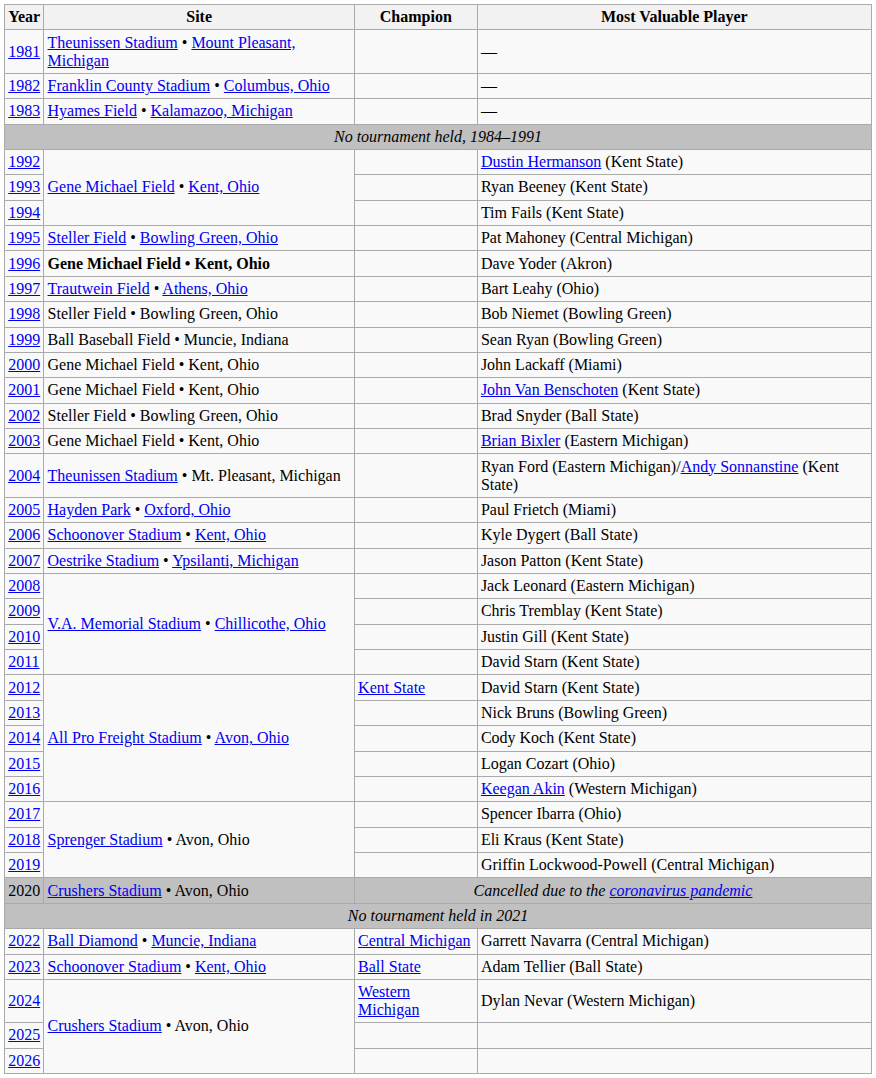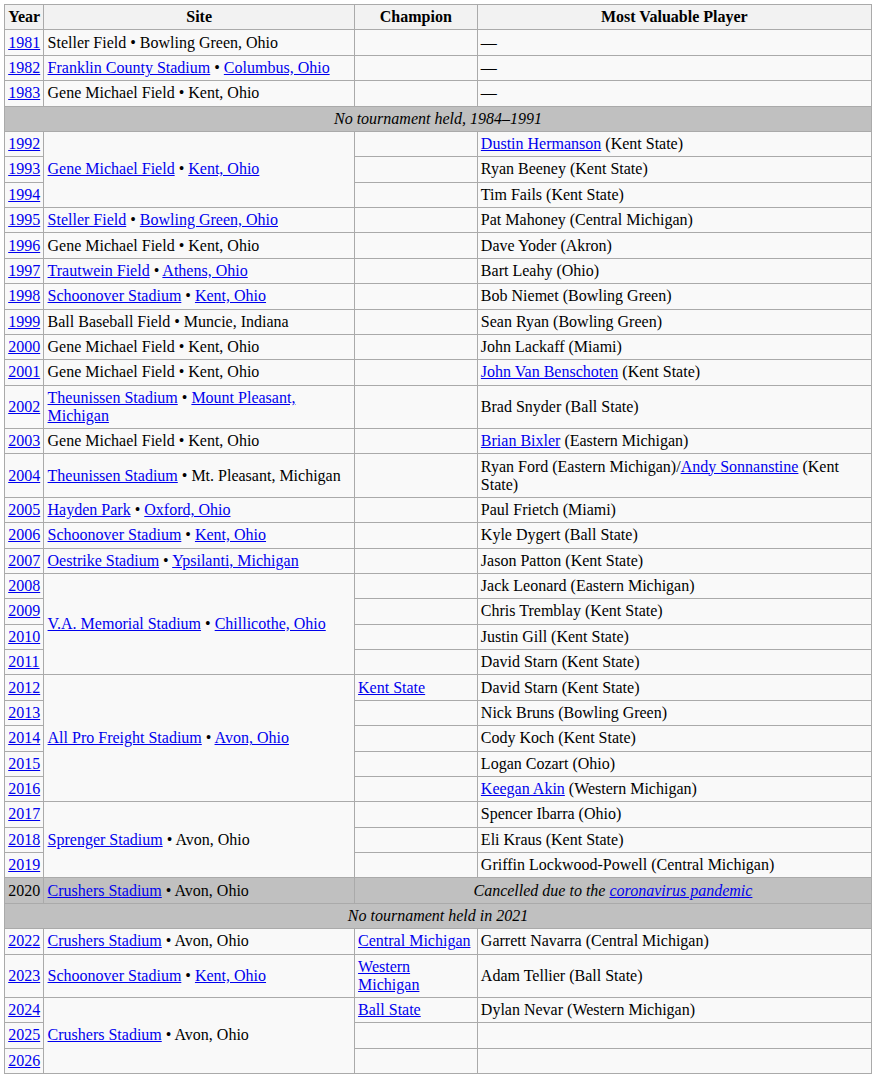 <table class="wikitable">
 <tr>
 <th>Year</th>
 <th>Site</th>
 <th>Champion</th>
 <th>Most Valuable Player</th>
 </tr>
 <tr>
 <td><a href='#'>1981</a></td>
-<td><a href='#'>Theunissen Stadium</a> • <a href='#'>Mount Pleasant, Michigan</a></td>
+<td>Steller Field • Bowling Green, Ohio</td>
 <td></td>
 <td>—</td>
 </tr>
 <tr>
 <td><a href='#'>1982</a></td>
 <td><a href='#'>Franklin County Stadium</a> • <a href='#'>Columbus, Ohio</a></td>
 <td></td>
 <td>—</td>
 </tr>
 <tr>
 <td><a href='#'>1983</a></td>
-<td><a href='#'>Hyames Field</a> • <a href='#'>Kalamazoo, Michigan</a></td>
+<td>Gene Michael Field • Kent, Ohio</td>
 <td></td>
 <td>—</td>
 </tr>
 <tr style="background: silver">
 <td colspan="4" align=center><em>No tournament held, 1984–1991</em></td>
 </tr>
 <tr>
 <td><a href='#'>1992</a></td>
 <td rowspan="3"><a href='#'>Gene Michael Field</a> • <a href='#'>Kent, Ohio</a></td>
 <td></td>
 <td><a href='#'>Dustin Hermanson</a> (Kent State)</td>
 </tr>
 <tr>
 <td><a href='#'>1993</a></td>
 <td></td>
 <td>Ryan Beeney (Kent State)</td>
 </tr>
 <tr>
 <td><a href='#'>1994</a></td>
 <td></td>
 <td>Tim Fails (Kent State)</td>
 </tr>
 <tr>
 <td><a href='#'>1995</a></td>
 <td><a href='#'>Steller Field</a> • <a href='#'>Bowling Green, Ohio</a></td>
 <td></td>
 <td>Pat Mahoney (Central Michigan)</td>
 </tr>
 <tr>
 <td><a href='#'>1996</a></td>
-<td><strong>Gene Michael Field • Kent, Ohio</strong></td>
+<td>Gene Michael Field • Kent, Ohio</td>
 <td></td>
 <td>Dave Yoder (Akron)</td>
 </tr>
 <tr>
 <td><a href='#'>1997</a></td>
 <td><a href='#'>Trautwein Field</a> • <a href='#'>Athens, Ohio</a></td>
 <td></td>
 <td>Bart Leahy (Ohio)</td>
 </tr>
 <tr>
 <td><a href='#'>1998</a></td>
-<td>Steller Field • Bowling Green, Ohio</td>
+<td><a href='#'>Schoonover Stadium</a> • <a href='#'>Kent, Ohio</a></td>
 <td></td>
 <td>Bob Niemet (Bowling Green)</td>
 </tr>
 <tr>
 <td><a href='#'>1999</a></td>
 <td>Ball Baseball Field • Muncie, Indiana</td>
 <td></td>
 <td>Sean Ryan (Bowling Green)</td>
 </tr>
 <tr>
 <td><a href='#'>2000</a></td>
 <td>Gene Michael Field • Kent, Ohio</td>
 <td></td>
 <td>John Lackaff (Miami)</td>
 </tr>
 <tr>
 <td><a href='#'>2001</a></td>
 <td>Gene Michael Field • Kent, Ohio</td>
 <td></td>
 <td><a href='#'>John Van Benschoten</a> (Kent State)</td>
 </tr>
 <tr>
 <td><a href='#'>2002</a></td>
-<td>Steller Field • Bowling Green, Ohio</td>
+<td><a href='#'>Theunissen Stadium</a> • <a href='#'>Mount Pleasant, Michigan</a></td>
 <td></td>
 <td>Brad Snyder (Ball State)</td>
 </tr>
 <tr>
 <td><a href='#'>2003</a></td>
 <td>Gene Michael Field • Kent, Ohio</td>
 <td></td>
 <td><a href='#'>Brian Bixler</a> (Eastern Michigan)</td>
 </tr>
 <tr>
 <td><a href='#'>2004</a></td>
 <td><a href='#'>Theunissen Stadium</a> • Mt. Pleasant, Michigan</td>
 <td></td>
 <td>Ryan Ford (Eastern Michigan)/<a href='#'>Andy Sonnanstine</a> (Kent State)</td>
 </tr>
 <tr>
 <td><a href='#'>2005</a></td>
 <td><a href='#'>Hayden Park</a> • <a href='#'>Oxford, Ohio</a></td>
 <td></td>
 <td>Paul Frietch (Miami)</td>
 </tr>
 <tr>
 <td><a href='#'>2006</a></td>
 <td><a href='#'>Schoonover Stadium</a> • <a href='#'>Kent, Ohio</a></td>
 <td></td>
 <td>Kyle Dygert (Ball State)</td>
 </tr>
 <tr>
 <td><a href='#'>2007</a></td>
 <td><a href='#'>Oestrike Stadium</a> • <a href='#'>Ypsilanti, Michigan</a></td>
 <td></td>
 <td>Jason Patton (Kent State)</td>
 </tr>
 <tr>
 <td><a href='#'>2008</a></td>
 <td rowspan="4"><a href='#'>V.A. Memorial Stadium</a> • <a href='#'>Chillicothe, Ohio</a></td>
 <td></td>
 <td>Jack Leonard (Eastern Michigan)</td>
 </tr>
 <tr>
 <td><a href='#'>2009</a></td>
 <td></td>
 <td>Chris Tremblay (Kent State)</td>
 </tr>
 <tr>
 <td><a href='#'>2010</a></td>
 <td></td>
 <td>Justin Gill (Kent State)</td>
 </tr>
 <tr>
 <td><a href='#'>2011</a></td>
 <td></td>
 <td>David Starn (Kent State)</td>
 </tr>
 <tr>
 <td><a href='#'>2012</a></td>
 <td rowspan="5"><a href='#'>All Pro Freight Stadium</a> • <a href='#'>Avon, Ohio</a></td>
 <td><a href='#'>Kent State</a></td>
 <td>David Starn (Kent State)</td>
 </tr>
 <tr>
 <td><a href='#'>2013</a></td>
 <td></td>
 <td>Nick Bruns (Bowling Green)</td>
 </tr>
 <tr>
 <td><a href='#'>2014</a></td>
 <td></td>
 <td>Cody Koch (Kent State)</td>
 </tr>
 <tr>
 <td><a href='#'>2015</a></td>
 <td></td>
 <td>Logan Cozart (Ohio)</td>
 </tr>
 <tr>
 <td><a href='#'>2016</a></td>
 <td></td>
 <td><a href='#'>Keegan Akin</a> (Western Michigan)</td>
 </tr>
 <tr>
 <td><a href='#'>2017</a></td>
 <td rowspan="3"><a href='#'>Sprenger Stadium</a> • Avon, Ohio</td>
 <td></td>
 <td>Spencer Ibarra (Ohio)</td>
 </tr>
 <tr>
 <td><a href='#'>2018</a></td>
 <td></td>
 <td>Eli Kraus (Kent State)</td>
 </tr>
 <tr>
 <td><a href='#'>2019</a></td>
 <td></td>
 <td>Griffin Lockwood-Powell (Central Michigan)</td>
 </tr>
 <tr style="background: silver">
 <td>2020</td>
 <td><a href='#'>Crushers Stadium</a> • Avon, Ohio</td>
 <td colspan=2 align=center><em>Cancelled due to the <a href='#'>coronavirus pandemic</a></em></td>
 </tr>
 <tr style="background: silver">
 <td colspan="4" align=center><em>No tournament held in 2021</em></td>
 </tr>
 <tr>
 <td><a href='#'>2022</a></td>
-<td><a href='#'>Ball Diamond</a> • <a href='#'>Muncie, Indiana</a></td>
+<td><a href='#'>Crushers Stadium</a> • Avon, Ohio</td>
 <td><a href='#'>Central Michigan</a></td>
 <td>Garrett Navarra (Central Michigan)</td>
 </tr>
 <tr>
 <td><a href='#'>2023</a></td>
 <td><a href='#'>Schoonover Stadium</a> • <a href='#'>Kent, Ohio</a></td>
-<td><a href='#'>Ball State</a></td>
+<td><a href='#'>Western Michigan</a></td>
 <td>Adam Tellier (Ball State)</td>
 </tr>
 <tr>
 <td><a href='#'>2024</a></td>
 <td rowspan="3"><a href='#'>Crushers Stadium</a> • Avon, Ohio</td>
-<td><a href='#'>Western Michigan</a></td>
+<td><a href='#'>Ball State</a></td>
 <td>Dylan Nevar (Western Michigan)</td>
 </tr>
 <tr>
 <td><a href='#'>2025</a></td>
 <td></td>
 <td></td>
 </tr>
 <tr>
 <td><a href='#'>2026</a></td>
 <td></td>
 <td></td>
 </tr>
 <tr>
 </tr>
 </table>
